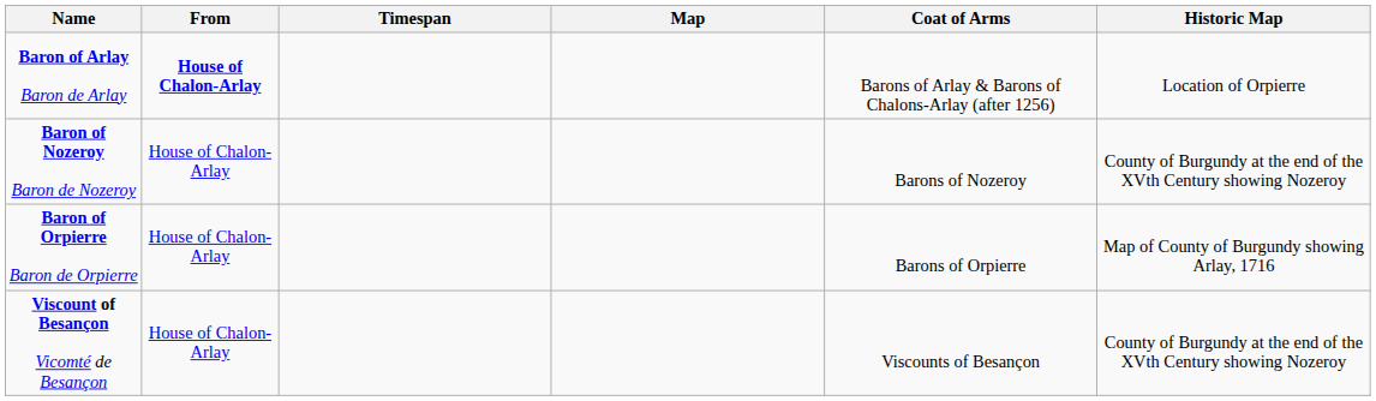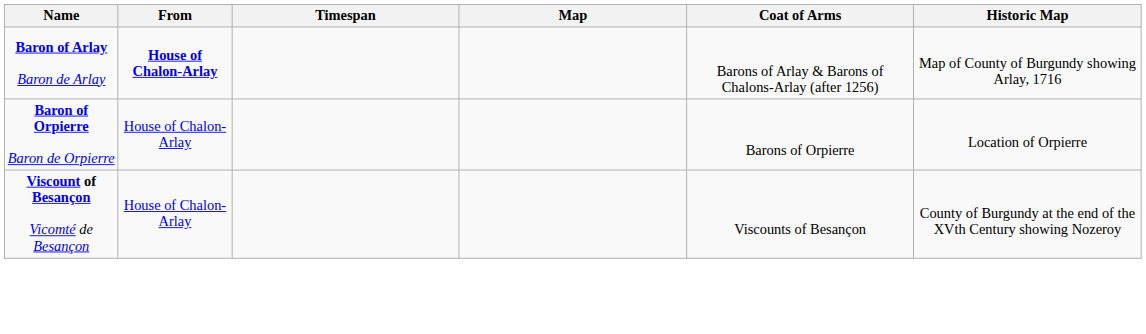 <table class="wikitable" style="text-align:center; width:100%">
 <tr>
 <th width=10%>Name</th>
 <th width=10%>From</th>
 <th width=20%>Timespan</th>
 <th width=20%>Map</th>
 <th width=20%>Coat of Arms</th>
 <th width=20%>Historic Map</th>
 </tr>
 <tr>
 <td><strong><a href='#'>Baron of Arlay</a></strong><br><br><em><a href='#'>Baron de Arlay</a></em></td>
 <td><strong><a href='#'>House of Chalon-Arlay</a></strong></td>
 <td></td>
 <td></td>
 <td><br> <br> Barons of Arlay & Barons of Chalons-Arlay (after 1256)</td>
-<td><br>Location of Orpierre</td>
-</tr>
-<tr>
-<td><strong><a href='#'>Baron of Nozeroy</a></strong><br><br><em><a href='#'>Baron de Nozeroy</a></em></td>
-<td><a href='#'>House of Chalon-Arlay</a></td>
-<td></td>
-<td></td>
-<td><br><br> Barons of Nozeroy</td>
-<td><br>County of Burgundy at the end of the XVth Century showing Nozeroy</td>
+<td><br>Map of County of Burgundy showing Arlay, 1716</td>
 </tr>
 <tr>
 <td><strong><a href='#'>Baron of Orpierre</a></strong><br><br><em><a href='#'>Baron de Orpierre</a></em></td>
 <td><a href='#'>House of Chalon-Arlay</a></td>
 <td></td>
 <td></td>
 <td><br><br> Barons of Orpierre</td>
-<td><br>Map of County of Burgundy showing Arlay, 1716</td>
+<td><br>Location of Orpierre</td>
 </tr>
 <tr>
 <td><strong><a href='#'>Viscount</a> of <a href='#'>Besançon</a></strong><br><br><em><a href='#'>Vicomté</a> de <a href='#'>Besançon</a></em></td>
 <td><a href='#'>House of Chalon-Arlay</a></td>
 <td></td>
 <td></td>
 <td><br><br> Viscounts of Besançon</td>
 <td><br>County of Burgundy at the end of the XVth Century showing Nozeroy</td>
 </tr>
 </table>
